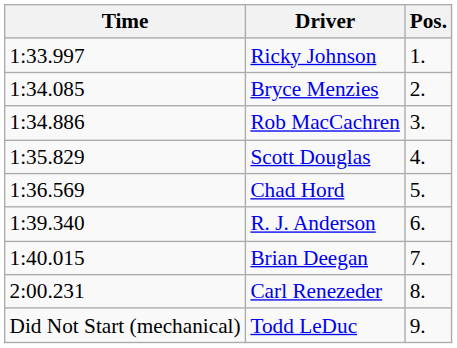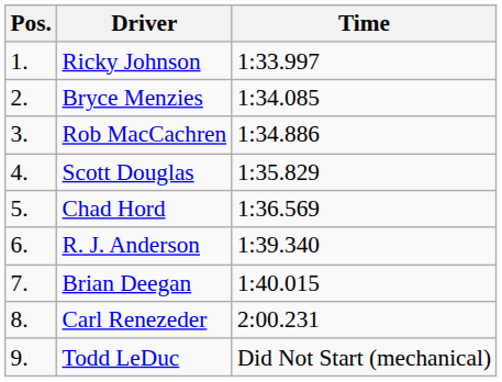 <table class="wikitable">
 <tr>
+<th>Pos.</th>
+<th>Driver</th>
 <th>Time</th>
-<th>Driver</th>
-<th>Pos.</th>
 </tr>
 <tr>
+<td>1.</td>
+<td><a href='#'>Ricky Johnson</a></td>
 <td>1:33.997</td>
-<td><a href='#'>Ricky Johnson</a></td>
-<td>1.</td>
 </tr>
 <tr>
+<td>2.</td>
+<td><a href='#'>Bryce Menzies</a></td>
 <td>1:34.085</td>
-<td><a href='#'>Bryce Menzies</a></td>
-<td>2.</td>
 </tr>
 <tr>
+<td>3.</td>
+<td><a href='#'>Rob MacCachren</a></td>
 <td>1:34.886</td>
-<td><a href='#'>Rob MacCachren</a></td>
-<td>3.</td>
 </tr>
 <tr>
+<td>4.</td>
+<td><a href='#'>Scott Douglas</a></td>
 <td>1:35.829</td>
-<td><a href='#'>Scott Douglas</a></td>
-<td>4.</td>
 </tr>
 <tr>
+<td>5.</td>
+<td><a href='#'>Chad Hord</a></td>
 <td>1:36.569</td>
-<td><a href='#'>Chad Hord</a></td>
-<td>5.</td>
 </tr>
 <tr>
+<td>6.</td>
+<td><a href='#'>R. J. Anderson</a></td>
 <td>1:39.340</td>
-<td><a href='#'>R. J. Anderson</a></td>
-<td>6.</td>
 </tr>
 <tr>
+<td>7.</td>
+<td><a href='#'>Brian Deegan</a></td>
 <td>1:40.015</td>
-<td><a href='#'>Brian Deegan</a></td>
-<td>7.</td>
 </tr>
 <tr>
+<td>8.</td>
+<td><a href='#'>Carl Renezeder</a></td>
 <td>2:00.231</td>
-<td><a href='#'>Carl Renezeder</a></td>
-<td>8.</td>
 </tr>
 <tr>
+<td>9.</td>
+<td><a href='#'>Todd LeDuc</a></td>
 <td>Did Not Start (mechanical)</td>
-<td><a href='#'>Todd LeDuc</a></td>
-<td>9.</td>
 </tr>
 </table>
